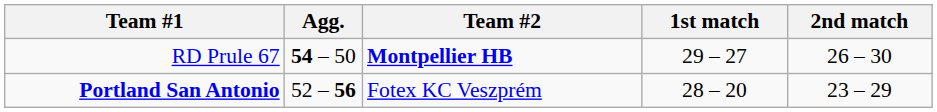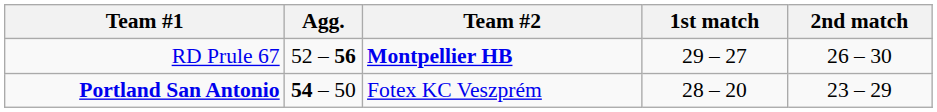 <table class=wikitable style="text-align:center">
 <tr>
 <th width=200>Team #1</th>
 <th width=50>Agg.</th>
 <th width=200>Team #2</th>
 <th width=100>1st match</th>
 <th width=100>2nd match</th>
 </tr>
 <tr>
 <td align=right><a href='#'>RD Prule 67</a></td>
-<td><strong>54</strong> – 50</td>
+<td>52 – <strong>56</strong></td>
 <td align=left><strong><a href='#'>Montpellier HB</a></strong></td>
 <td>29 – 27</td>
 <td>26 – 30</td>
 </tr>
 <tr>
 <td align=right><strong><a href='#'>Portland San Antonio</a></strong></td>
-<td>52 – <strong>56</strong></td>
+<td><strong>54</strong> – 50</td>
 <td align=left><a href='#'>Fotex KC Veszprém</a></td>
 <td>28 – 20</td>
 <td>23 – 29</td>
 </tr>
 </table>
